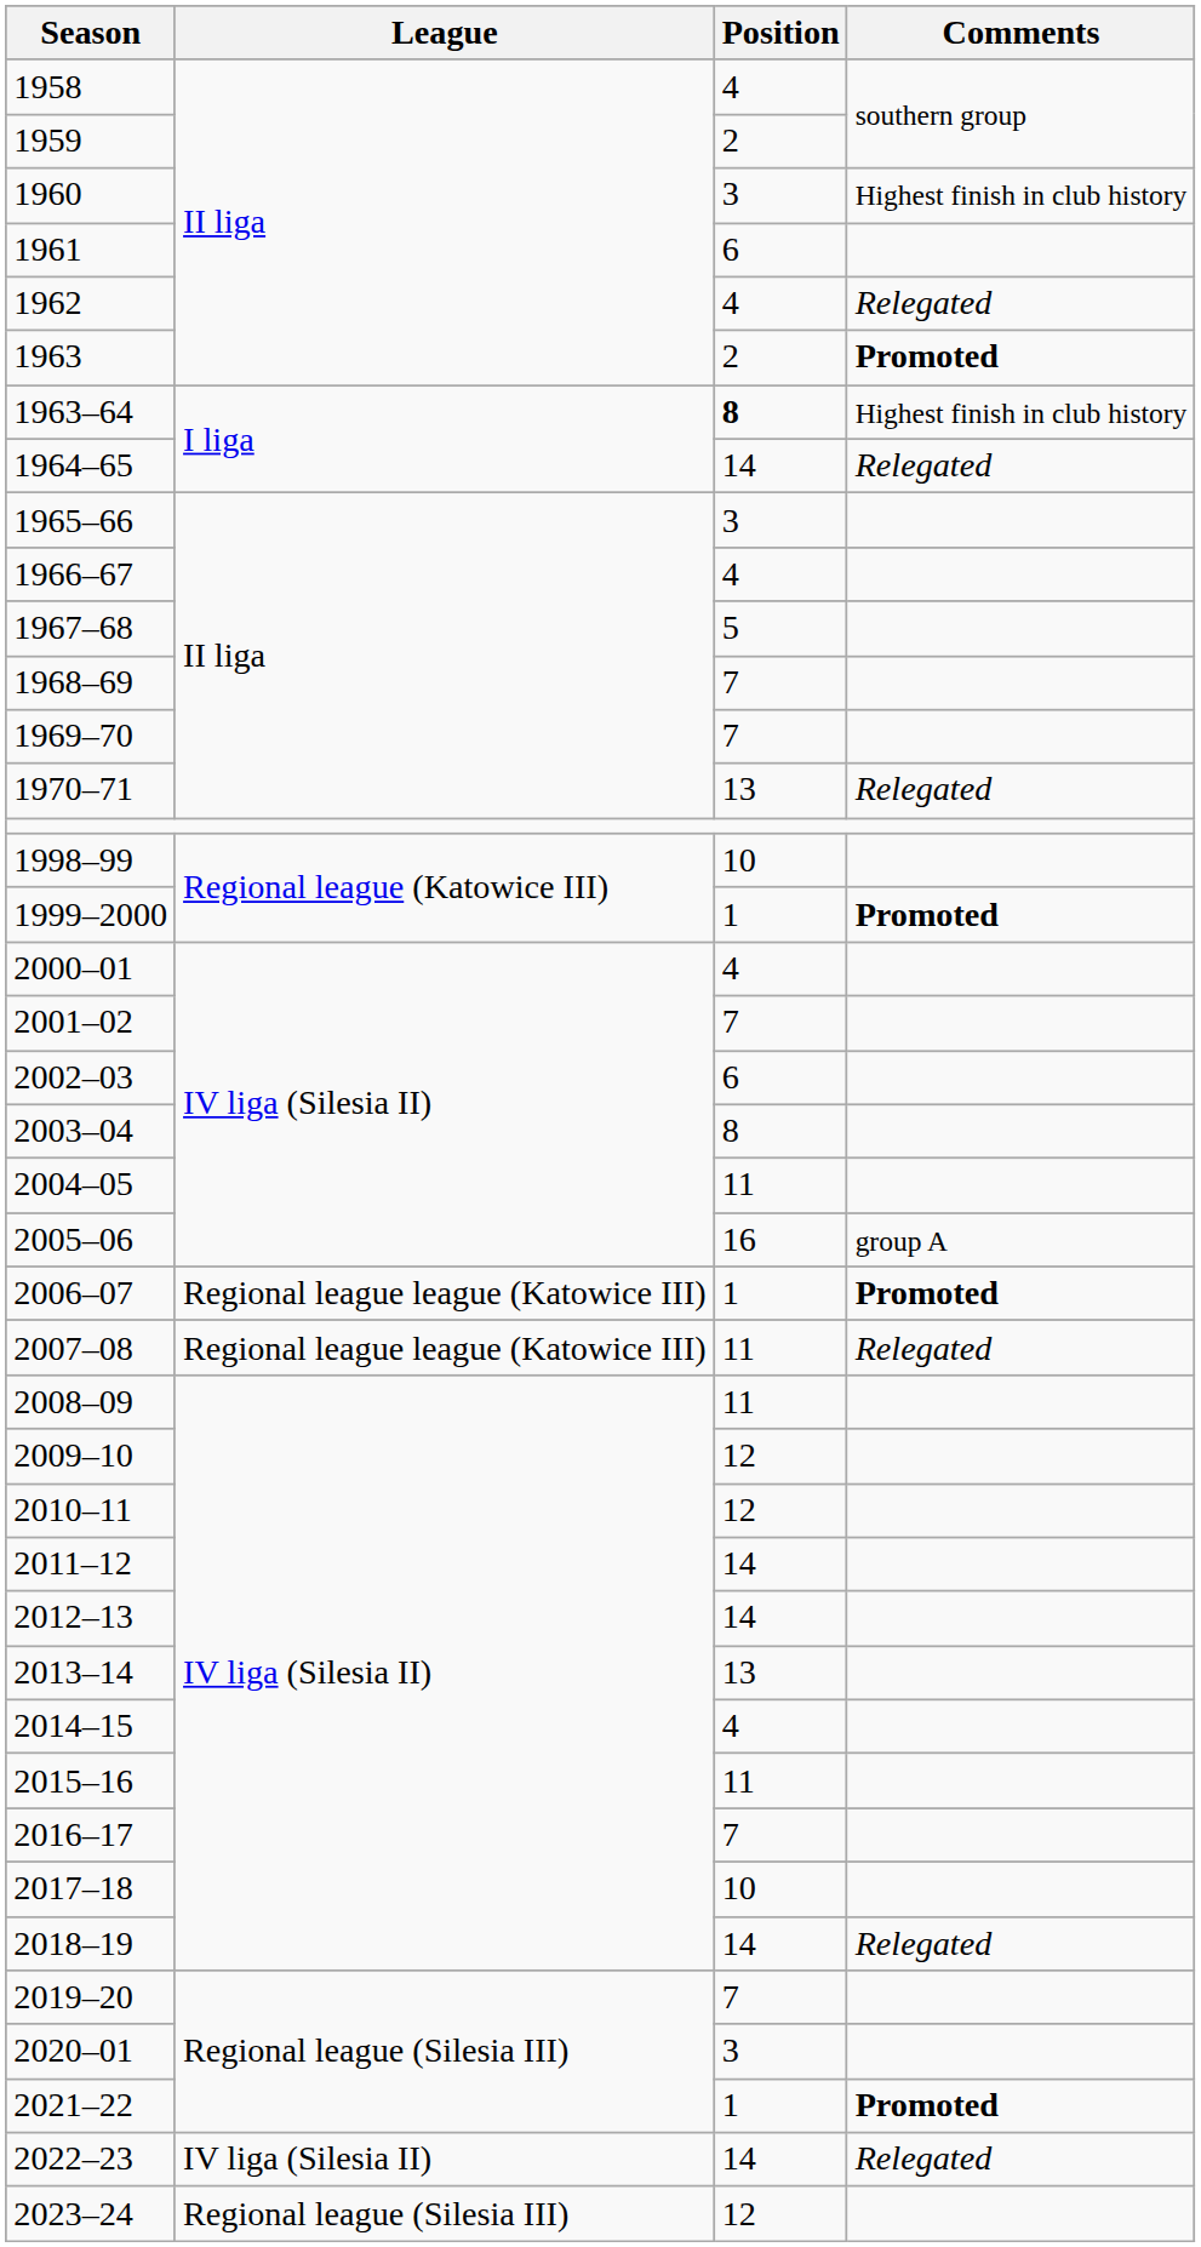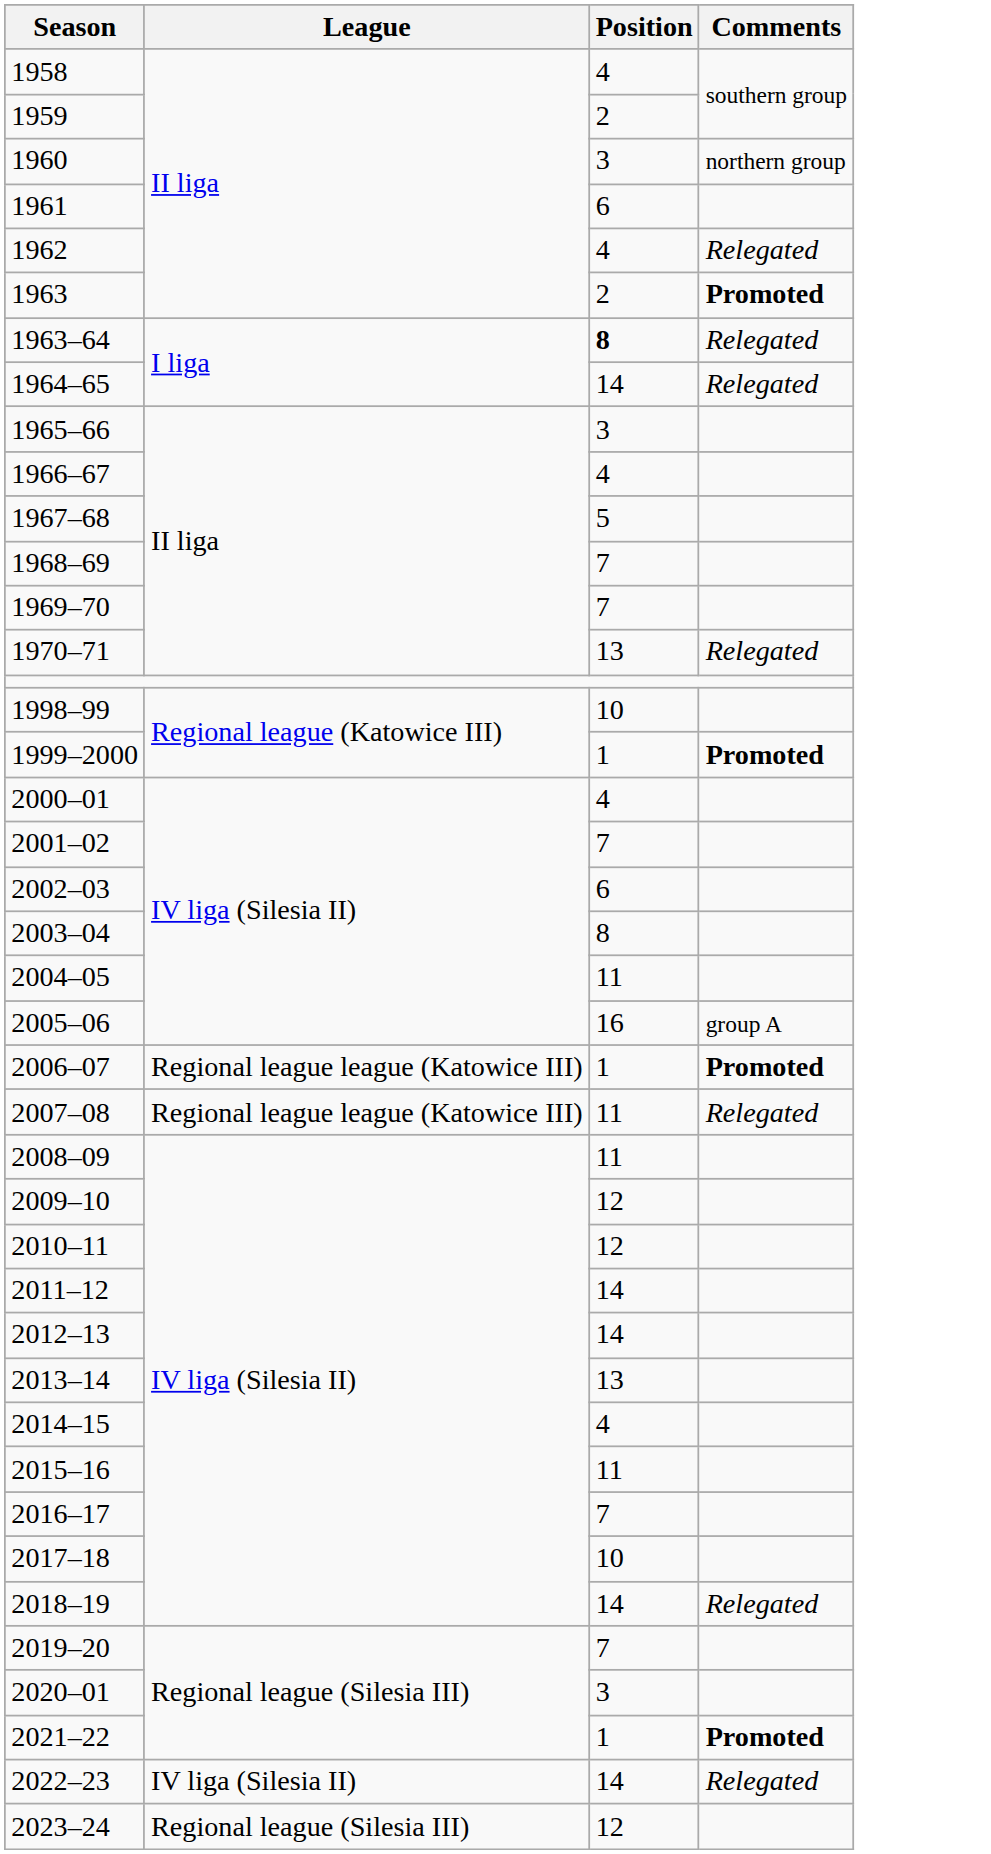 <table class="wikitable">
 <tr>
 <th scope="col">Season</th>
 <th scope="col">League</th>
 <th scope="col">Position</th>
 <th scope="col">Comments</th>
 </tr>
 <tr>
 <td>1958</td>
 <td rowspan="6"><a href='#'>II liga</a></td>
 <td>4</td>
 <td rowspan="2"><small>southern group</small></td>
 </tr>
 <tr>
 <td>1959</td>
 <td>2</td>
 </tr>
 <tr>
 <td>1960</td>
 <td>3</td>
-<td><small>Highest finish in club history</small></td>
+<td><small>northern group</small></td>
 </tr>
 <tr>
 <td>1961</td>
 <td>6</td>
 <td></td>
 </tr>
 <tr>
 <td>1962</td>
 <td>4</td>
 <td><em>Relegated</em></td>
 </tr>
 <tr>
 <td>1963</td>
 <td>2</td>
 <td><strong>Promoted</strong></td>
 </tr>
 <tr>
 <td>1963–64</td>
 <td rowspan="2"><a href='#'>I liga</a></td>
 <td><strong>8</strong></td>
-<td><small>Highest finish in club history</small></td>
+<td><em>Relegated</em></td>
 </tr>
 <tr>
 <td>1964–65</td>
 <td>14</td>
 <td><em>Relegated</em></td>
 </tr>
 <tr>
 <td>1965–66</td>
 <td rowspan="6">II liga</td>
 <td>3</td>
 <td></td>
 </tr>
 <tr>
 <td>1966–67</td>
 <td>4</td>
 <td></td>
 </tr>
 <tr>
 <td>1967–68</td>
 <td>5</td>
 <td></td>
 </tr>
 <tr>
 <td>1968–69</td>
 <td>7</td>
 <td></td>
 </tr>
 <tr>
 <td>1969–70</td>
 <td>7</td>
 <td></td>
 </tr>
 <tr>
 <td>1970–71</td>
 <td>13</td>
 <td><em>Relegated</em></td>
 </tr>
 <tr>
 <td colspan = 4></td>
 </tr>
 <tr>
 <td>1998–99</td>
 <td rowspan="2"><a href='#'>Regional league</a> (Katowice III)</td>
 <td>10</td>
 <td></td>
 </tr>
 <tr>
 <td>1999–2000</td>
 <td>1</td>
 <td><strong>Promoted</strong></td>
 </tr>
 <tr>
 <td>2000–01</td>
 <td rowspan="6"><a href='#'>IV liga</a> (Silesia II)</td>
 <td>4</td>
 <td></td>
 </tr>
 <tr>
 <td>2001–02</td>
 <td>7</td>
 <td></td>
 </tr>
 <tr>
 <td>2002–03</td>
 <td>6</td>
 <td></td>
 </tr>
 <tr>
 <td>2003–04</td>
 <td>8</td>
 <td></td>
 </tr>
 <tr>
 <td>2004–05</td>
 <td>11</td>
 <td></td>
 </tr>
 <tr>
 <td>2005–06</td>
 <td>16</td>
 <td><small>group A</small></td>
 </tr>
 <tr>
 <td>2006–07</td>
 <td>Regional league league (Katowice III)</td>
 <td>1</td>
 <td><strong>Promoted</strong></td>
 </tr>
 <tr>
 <td>2007–08</td>
 <td>Regional league league (Katowice III)</td>
 <td>11</td>
 <td><em>Relegated</em></td>
 </tr>
 <tr>
 <td>2008–09</td>
 <td rowspan="11"><a href='#'>IV liga</a> (Silesia II)</td>
 <td>11</td>
 <td></td>
 </tr>
 <tr>
 <td>2009–10</td>
 <td>12</td>
 <td></td>
 </tr>
 <tr>
 <td>2010–11</td>
 <td>12</td>
 <td></td>
 </tr>
 <tr>
 <td>2011–12</td>
 <td>14</td>
 <td></td>
 </tr>
 <tr>
 <td>2012–13</td>
 <td>14</td>
 <td></td>
 </tr>
 <tr>
 <td>2013–14</td>
 <td>13</td>
 <td></td>
 </tr>
 <tr>
 <td>2014–15</td>
 <td>4</td>
 <td></td>
 </tr>
 <tr>
 <td>2015–16</td>
 <td>11</td>
 <td></td>
 </tr>
 <tr>
 <td>2016–17</td>
 <td>7</td>
 <td></td>
 </tr>
 <tr>
 <td>2017–18</td>
 <td>10</td>
 <td></td>
 </tr>
 <tr>
 <td>2018–19</td>
 <td>14</td>
 <td><em>Relegated</em></td>
 </tr>
 <tr>
 <td>2019–20</td>
 <td rowspan="3">Regional league (Silesia III)</td>
 <td>7</td>
 <td></td>
 </tr>
 <tr>
 <td>2020–01</td>
 <td>3</td>
 <td></td>
 </tr>
 <tr>
 <td>2021–22</td>
 <td>1</td>
 <td><strong>Promoted</strong></td>
 </tr>
 <tr>
 <td>2022–23</td>
 <td>IV liga (Silesia II)</td>
 <td>14</td>
 <td><em>Relegated</em></td>
 </tr>
 <tr>
 <td>2023–24</td>
 <td rowspan="3">Regional league (Silesia III)</td>
 <td>12</td>
 </tr>
 </table>
